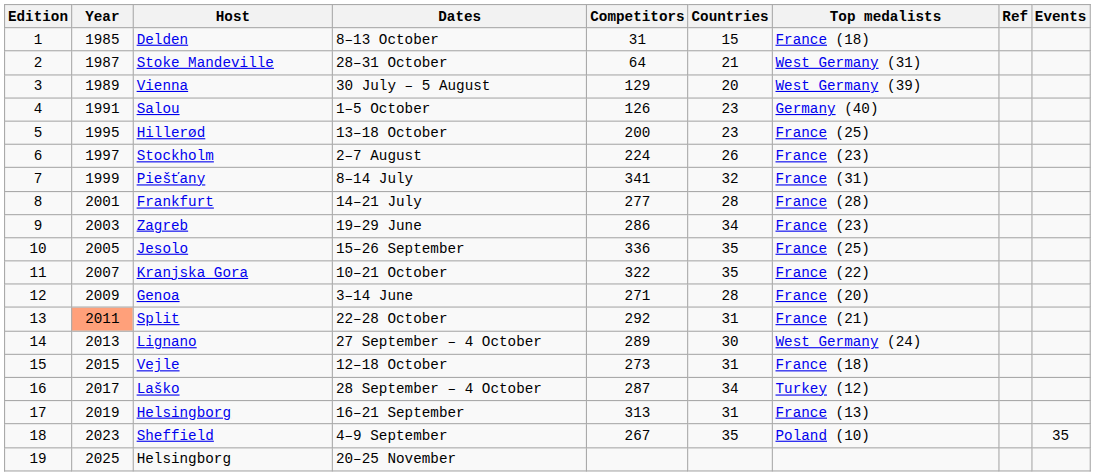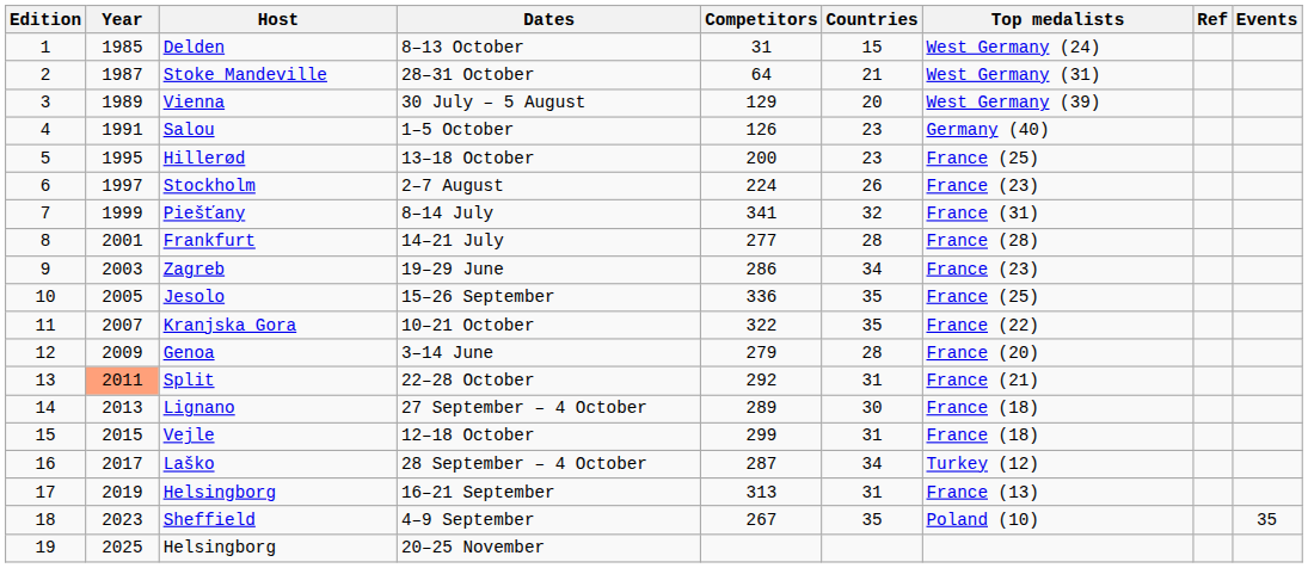 <table class="wikitable">
 <tr>
 <th>Edition</th>
 <th width=50>Year</th>
 <th width=175>Host</th>
 <th width=225>Dates</th>
 <th>Competitors</th>
 <th>Countries</th>
 <th width=200>Top medalists</th>
 <th>Ref</th>
 <th>Events</th>
 </tr>
 <tr>
 <td align="center">1</td>
 <td align=center>1985</td>
 <td> <a href='#'>Delden</a></td>
 <td>8–13 October</td>
 <td align="center">31</td>
 <td align="center">15</td>
-<td> <a href='#'>France</a> (18)</td>
+<td> <a href='#'>West Germany</a> (24)</td>
 <td></td>
 <td></td>
 </tr>
 <tr>
 <td align="center">2</td>
 <td align=center>1987</td>
 <td> <a href='#'>Stoke Mandeville</a></td>
 <td>28–31 October</td>
 <td align="center">64</td>
 <td align="center">21</td>
 <td> <a href='#'>West Germany</a> (31)</td>
 <td></td>
 <td></td>
 </tr>
 <tr>
 <td align="center">3</td>
 <td align=center>1989</td>
 <td> <a href='#'>Vienna</a></td>
 <td>30 July – 5 August</td>
 <td align="center">129</td>
 <td align="center">20</td>
 <td> <a href='#'>West Germany</a> (39)</td>
 <td></td>
 <td></td>
 </tr>
 <tr>
 <td align="center">4</td>
 <td align=center>1991</td>
 <td> <a href='#'>Salou</a></td>
 <td>1–5 October</td>
 <td align="center">126</td>
 <td align="center">23</td>
 <td> <a href='#'>Germany</a> (40)</td>
 <td></td>
 <td></td>
 </tr>
 <tr>
 <td align="center">5</td>
 <td align=center>1995</td>
 <td> <a href='#'>Hillerød</a></td>
 <td>13–18 October</td>
 <td align="center">200</td>
 <td align="center">23</td>
 <td> <a href='#'>France</a> (25)</td>
 <td></td>
 <td></td>
 </tr>
 <tr>
 <td align="center">6</td>
 <td align=center>1997</td>
 <td> <a href='#'>Stockholm</a></td>
 <td>2–7 August</td>
 <td align="center">224</td>
 <td align="center">26</td>
 <td> <a href='#'>France</a> (23)</td>
 <td></td>
 <td></td>
 </tr>
 <tr>
 <td align="center">7</td>
 <td align=center>1999</td>
 <td> <a href='#'>Piešťany</a></td>
 <td>8–14 July</td>
 <td align="center">341</td>
 <td align="center">32</td>
 <td> <a href='#'>France</a> (31)</td>
 <td></td>
 <td></td>
 </tr>
 <tr>
 <td align="center">8</td>
 <td align=center>2001</td>
 <td> <a href='#'>Frankfurt</a></td>
 <td>14–21 July</td>
 <td align="center">277</td>
 <td align="center">28</td>
 <td> <a href='#'>France</a> (28)</td>
 <td></td>
 <td></td>
 </tr>
 <tr>
 <td align="center">9</td>
 <td align=center>2003</td>
 <td> <a href='#'>Zagreb</a></td>
 <td>19–29 June</td>
 <td align="center">286</td>
 <td align="center">34</td>
 <td> <a href='#'>France</a> (23)</td>
 <td></td>
 <td></td>
 </tr>
 <tr>
 <td align="center">10</td>
 <td align=center>2005</td>
 <td> <a href='#'>Jesolo</a></td>
 <td>15–26 September</td>
 <td align="center">336</td>
 <td align="center">35</td>
 <td> <a href='#'>France</a> (25)</td>
 <td></td>
 <td></td>
 </tr>
 <tr>
 <td align="center">11</td>
 <td align=center>2007</td>
 <td> <a href='#'>Kranjska Gora</a></td>
 <td>10–21 October</td>
 <td align="center">322</td>
 <td align="center">35</td>
 <td> <a href='#'>France</a> (22)</td>
 <td></td>
 <td></td>
 </tr>
 <tr>
 <td align="center">12</td>
 <td align=center>2009</td>
 <td> <a href='#'>Genoa</a></td>
 <td>3–14 June</td>
-<td align="center">271</td>
+<td align="center">279</td>
 <td align="center">28</td>
 <td> <a href='#'>France</a> (20)</td>
 <td></td>
 <td></td>
 </tr>
 <tr>
 <td align="center">13</td>
 <td align=center style="background: lightsalmon;">2011</td>
 <td> <a href='#'>Split</a></td>
 <td>22–28 October</td>
 <td align="center">292</td>
 <td align="center">31</td>
 <td> <a href='#'>France</a> (21)</td>
 <td></td>
 <td></td>
 </tr>
 <tr>
 <td align="center">14</td>
 <td align=center>2013</td>
 <td> <a href='#'>Lignano</a></td>
 <td>27 September – 4 October</td>
 <td align="center">289</td>
 <td align="center">30</td>
-<td> <a href='#'>West Germany</a> (24)</td>
+<td> <a href='#'>France</a> (18)</td>
 <td></td>
 <td></td>
 </tr>
 <tr>
 <td align="center">15</td>
 <td align=center>2015</td>
 <td> <a href='#'>Vejle</a></td>
 <td>12–18 October</td>
-<td align="center">273</td>
+<td align="center">299</td>
 <td align="center">31</td>
 <td> <a href='#'>France</a> (18)</td>
 <td></td>
 <td></td>
 </tr>
 <tr>
 <td align="center">16</td>
 <td align=center>2017</td>
 <td> <a href='#'>Laško</a></td>
 <td>28 September – 4 October</td>
 <td align="center">287</td>
 <td align="center">34</td>
 <td> <a href='#'>Turkey</a> (12)</td>
 <td></td>
 <td></td>
 </tr>
 <tr>
 <td align="center">17</td>
 <td align=center>2019</td>
 <td> <a href='#'>Helsingborg</a></td>
 <td>16–21 September</td>
 <td align="center">313</td>
 <td align="center">31</td>
 <td> <a href='#'>France</a> (13)</td>
 <td></td>
 <td></td>
 </tr>
 <tr>
 <td align="center">18</td>
 <td align=center>2023</td>
 <td> <a href='#'>Sheffield</a></td>
 <td>4–9 September</td>
 <td align=center>267</td>
 <td align=center>35</td>
 <td> <a href='#'>Poland</a> (10)</td>
 <td></td>
 <td align=center>35</td>
 </tr>
 <tr>
 <td align=center>19</td>
 <td align=center>2025</td>
 <td> Helsingborg</td>
 <td>20–25 November</td>
 <td></td>
 <td></td>
 <td></td>
 <td></td>
 </tr>
 </table>
